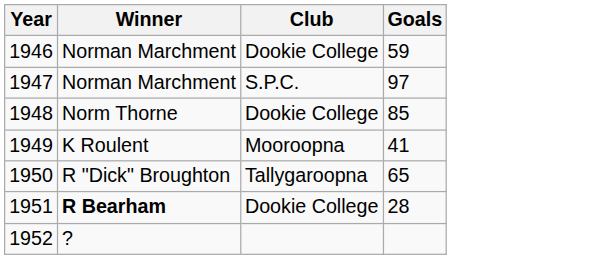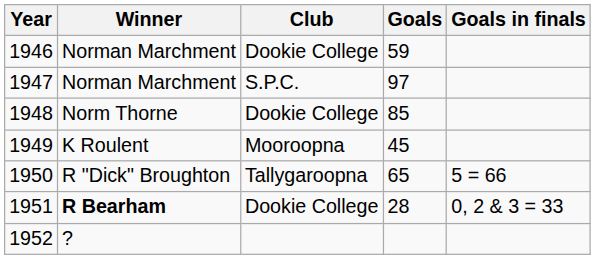 <table class="wikitable sortable">
 <tr>
 <th>Year</th>
 <th>Winner</th>
 <th>Club</th>
 <th>Goals</th>
+<th>Goals in finals</th>
 </tr>
 <tr>
 <td>1946</td>
 <td>Norman Marchment</td>
 <td>Dookie College</td>
 <td>59</td>
+<td></td>
 </tr>
 <tr>
 <td>1947</td>
 <td>Norman Marchment</td>
 <td>S.P.C.</td>
 <td>97</td>
+<td></td>
 </tr>
 <tr>
 <td>1948</td>
 <td>Norm     Thorne</td>
 <td>Dookie College</td>
 <td>85</td>
+<td></td>
 </tr>
 <tr>
 <td>1949</td>
 <td>K Roulent</td>
 <td>Mooroopna</td>
-<td>41</td>
+<td>45</td>
+<td></td>
 </tr>
 <tr>
 <td>1950</td>
 <td>R "Dick" Broughton</td>
 <td>Tallygaroopna</td>
 <td>65</td>
+<td>5 = 66  </td>
 </tr>
 <tr>
 <td>1951</td>
 <td><strong>R Bearham</strong></td>
 <td>Dookie College</td>
 <td>28</td>
+<td>0, 2 & 3 = 33 </td>
 </tr>
 <tr>
 <td>1952</td>
 <td>?</td>
 <td></td>
 <td></td>
+<td></td>
 </tr>
 </table>
